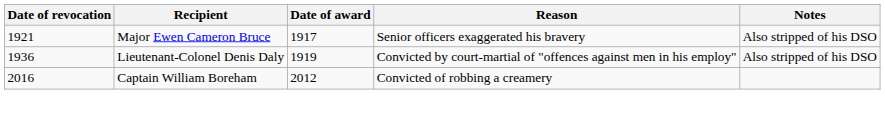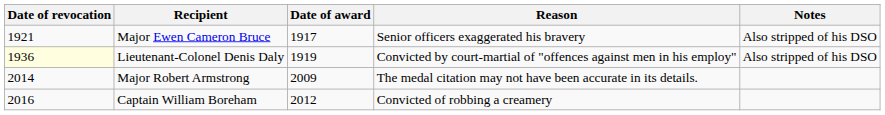 <table class="wikitable">
 <tr>
 <th>Date of revocation</th>
 <th>Recipient</th>
 <th>Date of award</th>
 <th>Reason</th>
 <th>Notes</th>
 </tr>
 <tr>
 <td>1921</td>
 <td>Major <a href='#'>Ewen Cameron Bruce</a></td>
 <td>1917</td>
 <td>Senior officers exaggerated his bravery</td>
 <td>Also stripped of his DSO</td>
 </tr>
 <tr>
-<td>1936</td>
+<td style="background: lightyellow;">1936</td>
 <td>Lieutenant-Colonel Denis Daly</td>
 <td>1919</td>
 <td>Convicted by court-martial of "offences against men in his employ"</td>
 <td>Also stripped of his DSO</td>
+</tr>
+<tr>
+<td>2014</td>
+<td>Major Robert Armstrong</td>
+<td>2009</td>
+<td>The medal citation may not have been accurate in its details.</td>
+<td></td>
 </tr>
 <tr>
 <td>2016</td>
 <td>Captain William Boreham</td>
 <td>2012</td>
 <td>Convicted of robbing a creamery</td>
 <td></td>
 </tr>
 </table>
